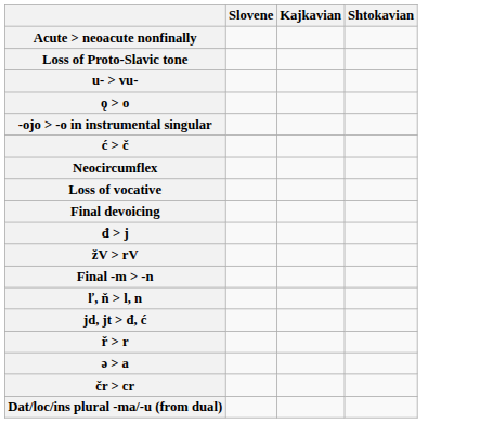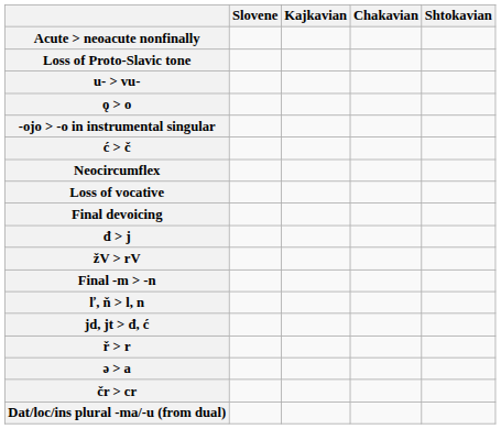 <table class="wikitable" style="text-align: left">
 <tr>
 <th></th>
 <th>Slovene</th>
 <th>Kajkavian</th>
+<th>Chakavian</th>
 <th>Shtokavian</th>
 </tr>
 <tr>
 <th>Acute > neoacute nonfinally</th>
+<td></td>
 <td></td>
 <td></td>
 <td></td>
 </tr>
 <tr>
 <th>Loss of Proto-Slavic tone</th>
 <td></td>
 <td></td>
 <td></td>
+<td></td>
 </tr>
 <tr>
 <th>u- > vu-</th>
+<td></td>
 <td></td>
 <td></td>
 <td></td>
 </tr>
 <tr>
 <th>ǫ > o</th>
 <td></td>
 <td></td>
 <td></td>
+<td></td>
 </tr>
 <tr>
 <th>-ojo > -o in instrumental singular</th>
+<td></td>
 <td></td>
 <td></td>
 <td></td>
 </tr>
 <tr>
 <th>ć > č</th>
 <td></td>
 <td></td>
 <td></td>
+<td></td>
 </tr>
 <tr>
 <th>Neocircumflex</th>
+<td></td>
 <td></td>
 <td></td>
 <td></td>
 </tr>
 <tr>
 <th>Loss of vocative</th>
 <td></td>
 <td></td>
 <td></td>
+<td></td>
 </tr>
 <tr>
 <th>Final devoicing</th>
+<td></td>
 <td></td>
 <td></td>
 <td></td>
 </tr>
 <tr>
 <th>đ > j</th>
 <td></td>
 <td></td>
 <td></td>
+<td></td>
 </tr>
 <tr>
 <th>žV > rV</th>
+<td></td>
 <td></td>
 <td></td>
 <td></td>
 </tr>
 <tr>
 <th>Final -m > -n</th>
 <td></td>
 <td></td>
 <td></td>
+<td></td>
 </tr>
 <tr>
 <th>ľ, ň > l, n</th>
+<td></td>
 <td></td>
 <td></td>
 <td></td>
 </tr>
 <tr>
 <th>jd, jt > đ, ć</th>
 <td></td>
 <td></td>
 <td></td>
+<td></td>
 </tr>
 <tr>
 <th>ř > r</th>
+<td></td>
 <td></td>
 <td></td>
 <td></td>
 </tr>
 <tr>
 <th>ə > a</th>
 <td></td>
 <td></td>
 <td></td>
+<td></td>
 </tr>
 <tr>
 <th>čr > cr</th>
+<td></td>
 <td></td>
 <td></td>
 <td></td>
 </tr>
 <tr>
 <th>Dat/loc/ins plural -ma/-u (from dual)</th>
 <td></td>
 <td></td>
 <td></td>
+<td></td>
 </tr>
 </table>
